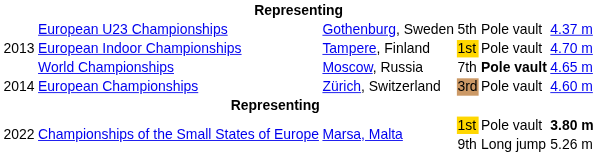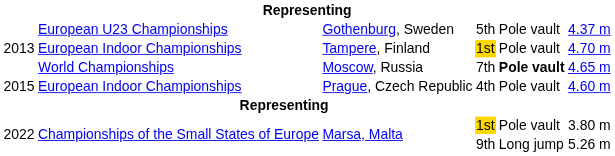 <table>
 <tr>
 <th colspan="6">Representing </th>
 </tr>
 <tr>
 <td rowspan=3>2013</td>
 <td><a href='#'>European U23 Championships</a></td>
 <td><a href='#'>Gothenburg</a>, Sweden</td>
 <td>5th</td>
 <td>Pole vault</td>
 <td><a href='#'>4.37 m</a></td>
 </tr>
 <tr>
 <td><a href='#'>European Indoor Championships</a></td>
 <td><a href='#'>Tampere</a>, Finland</td>
 <td bgcolor=gold>1st</td>
 <td>Pole vault</td>
 <td><a href='#'>4.70 m</a></td>
 </tr>
 <tr>
 <td><a href='#'>World Championships</a></td>
 <td><a href='#'>Moscow</a>, Russia</td>
 <td>7th</td>
 <td><strong>Pole vault</strong></td>
 <td><a href='#'>4.65 m</a></td>
 </tr>
 <tr>
-<td>2014</td>
-<td><a href='#'>European Championships</a></td>
-<td><a href='#'>Zürich</a>, Switzerland</td>
-<td bgcolor="cc9966">3rd</td>
+<td>2015</td>
+<td><a href='#'>European Indoor Championships</a></td>
+<td><a href='#'>Prague</a>, Czech Republic</td>
+<td>4th</td>
 <td>Pole vault</td>
 <td><a href='#'>4.60 m</a></td>
 </tr>
 <tr>
 <th colspan="5">Representing </th>
 </tr>
 <tr>
 <td rowspan=2>2022</td>
 <td rowspan=2><a href='#'>Championships of the Small States of Europe</a></td>
 <td rowspan=2><a href='#'>Marsa, Malta</a></td>
 <td bgcolor=gold>1st</td>
 <td>Pole vault</td>
-<td><strong>3.80 m</strong></td>
+<td>3.80 m</td>
 </tr>
 <tr>
 <td>9th</td>
 <td>Long jump</td>
 <td>5.26 m</td>
 </tr>
 </table>
